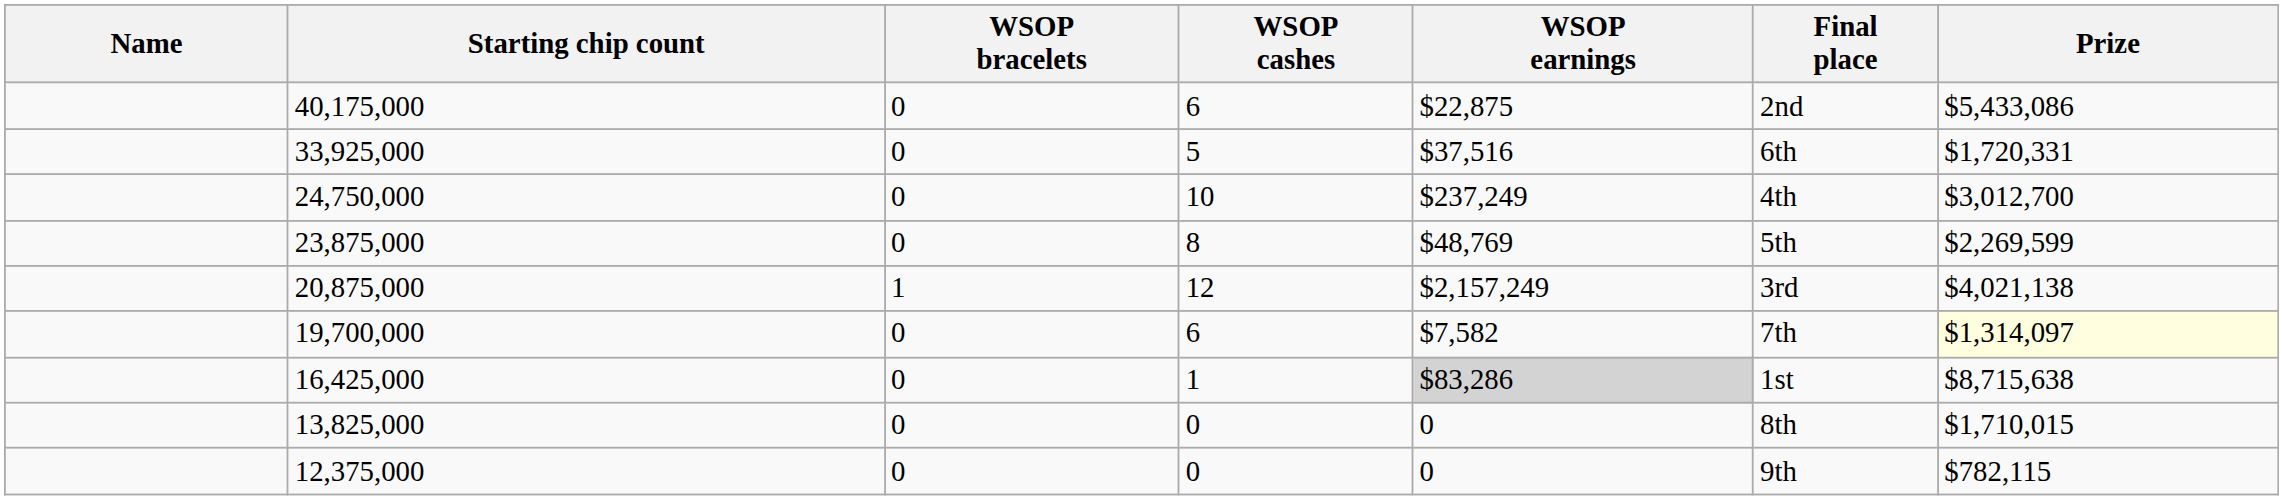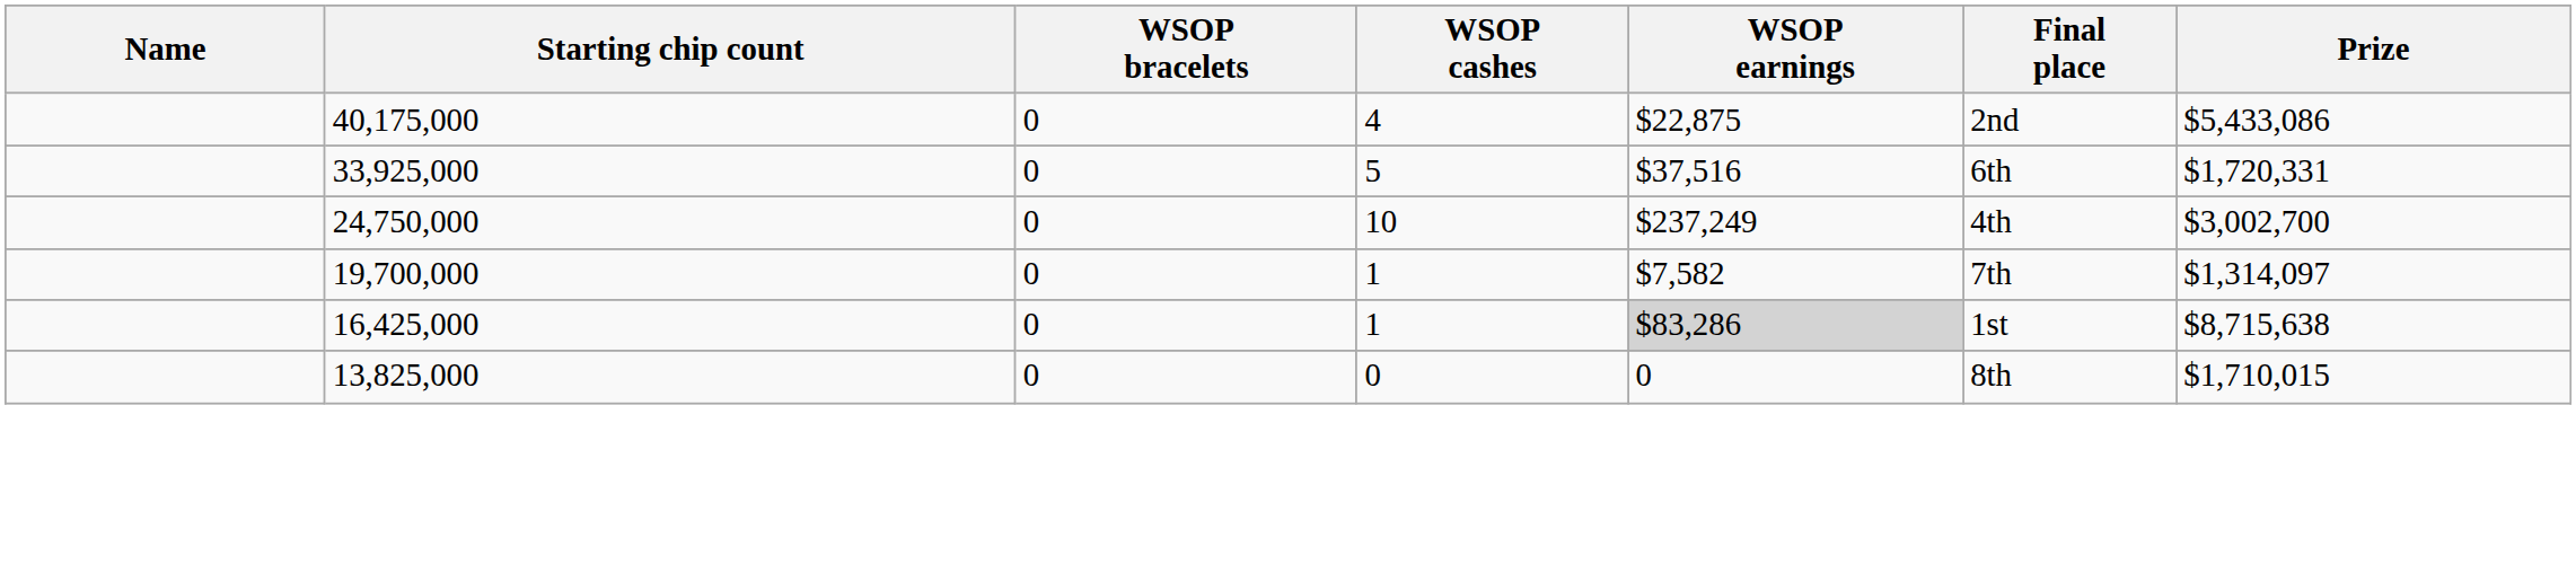 <table class="wikitable sortable" width="100%">
 <tr>
 <th width="150">Name</th>
 <th>Starting chip count</th>
 <th>WSOP<br>bracelets</th>
 <th>WSOP<br>cashes</th>
 <th>WSOP<br>earnings</th>
 <th>Final<br>place</th>
 <th>Prize</th>
 </tr>
 <tr>
 <td></td>
 <td>40,175,000</td>
 <td>0</td>
-<td>6</td>
+<td>4</td>
 <td>$22,875</td>
 <td>2nd</td>
 <td>$5,433,086</td>
 </tr>
 <tr>
 <td></td>
 <td>33,925,000</td>
 <td>0</td>
 <td>5</td>
 <td>$37,516</td>
 <td>6th</td>
 <td>$1,720,331</td>
 </tr>
 <tr>
 <td></td>
 <td>24,750,000</td>
 <td>0</td>
 <td>10</td>
 <td>$237,249</td>
 <td>4th</td>
-<td>$3,012,700</td>
-</tr>
-<tr>
-<td></td>
-<td>23,875,000</td>
-<td>0</td>
-<td>8</td>
-<td>$48,769</td>
-<td>5th</td>
-<td>$2,269,599</td>
-</tr>
-<tr>
-<td></td>
-<td>20,875,000</td>
-<td>1</td>
-<td>12</td>
-<td>$2,157,249</td>
-<td>3rd</td>
-<td>$4,021,138</td>
+<td>$3,002,700</td>
 </tr>
 <tr>
 <td></td>
 <td>19,700,000</td>
 <td>0</td>
-<td>6</td>
+<td>1</td>
 <td>$7,582</td>
 <td>7th</td>
-<td style="background: lightyellow;">$1,314,097</td>
+<td>$1,314,097</td>
 </tr>
 <tr>
 <td></td>
 <td>16,425,000</td>
 <td>0</td>
 <td>1</td>
 <td style="background: lightgrey;">$83,286</td>
 <td>1st</td>
 <td>$8,715,638</td>
 </tr>
 <tr>
 <td></td>
 <td>13,825,000</td>
 <td>0</td>
 <td>0</td>
 <td>0</td>
 <td>8th</td>
 <td>$1,710,015</td>
 </tr>
-<tr>
-<td></td>
-<td>12,375,000</td>
-<td>0</td>
-<td>0</td>
-<td>0</td>
-<td>9th</td>
-<td>$782,115</td>
-</tr>
 </table>
